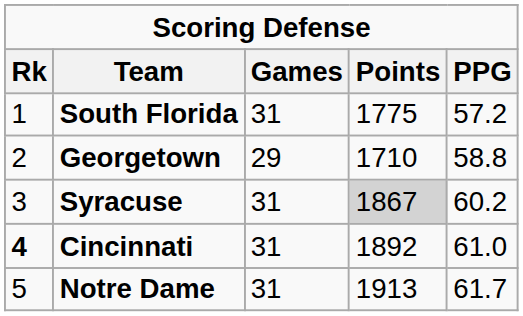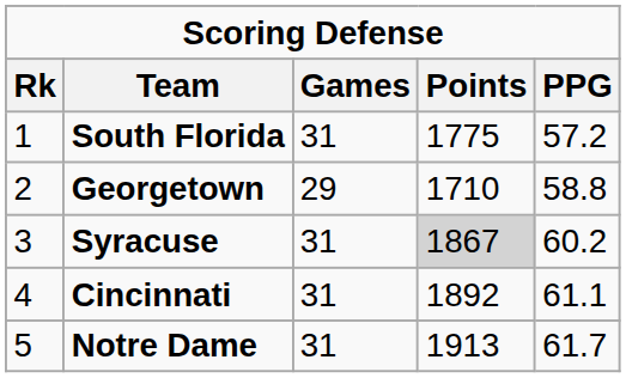 <table class="wikitable" style="white-space:nowrap; font-size:90%;">
 <tr>
 <td colspan=5 style="text-align:center;"><strong>Scoring Defense</strong></td>
 </tr>
 <tr>
 <th>Rk</th>
 <th>Team</th>
 <th>Games</th>
 <th>Points</th>
 <th>PPG</th>
 </tr>
 <tr>
 <td>1</td>
 <td><strong>South Florida</strong></td>
 <td>31</td>
 <td>1775</td>
 <td>57.2</td>
 </tr>
 <tr>
 <td>2</td>
 <td><strong>Georgetown</strong></td>
 <td>29</td>
 <td>1710</td>
 <td>58.8</td>
 </tr>
 <tr>
 <td>3</td>
 <td><strong>Syracuse</strong></td>
 <td>31</td>
 <td style="background: lightgrey;">1867</td>
 <td>60.2</td>
 </tr>
 <tr>
-<td><strong>4</strong></td>
+<td>4</td>
 <td><strong>Cincinnati</strong></td>
 <td>31</td>
 <td>1892</td>
-<td>61.0</td>
+<td>61.1</td>
 </tr>
 <tr>
 <td>5</td>
 <td><strong>Notre Dame</strong></td>
 <td>31</td>
 <td>1913</td>
 <td>61.7</td>
 </tr>
 </table>
